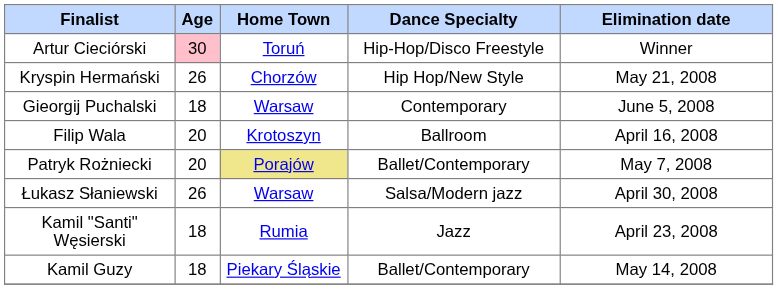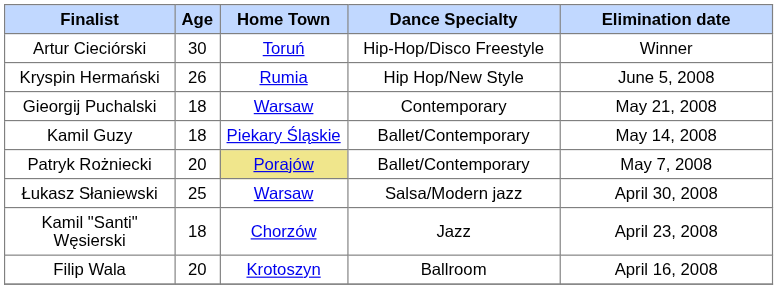 <table border="1" cellpadding="4" cellspacing="0" style="text-align:center; font-size:90%; border-collapse:collapse;" width=75%>
 <tr style="background:#C1D8FF;">
 <th width=20%>Finalist</th>
 <th width=4%; align=center>Age</th>
 <th width=15%>Home Town</th>
 <th width=25%>Dance Specialty</th>
 <th width=25%>Elimination date</th>
 </tr>
 <tr>
 <td>Artur Cieciórski</td>
-<td style="background: pink;">30</td>
+<td>30</td>
 <td><a href='#'>Toruń</a></td>
 <td>Hip-Hop/Disco Freestyle</td>
 <td>Winner</td>
 </tr>
 <tr>
 <td>Kryspin Hermański</td>
 <td>26</td>
-<td><a href='#'>Chorzów</a></td>
+<td><a href='#'>Rumia</a></td>
 <td>Hip Hop/New Style</td>
-<td>May 21, 2008</td>
+<td>June 5, 2008</td>
 </tr>
 <tr>
 <td>Gieorgij Puchalski</td>
 <td>18</td>
 <td><a href='#'>Warsaw</a></td>
 <td>Contemporary</td>
-<td>June 5, 2008</td>
+<td>May 21, 2008</td>
 </tr>
 <tr>
-<td>Filip Wala</td>
-<td>20</td>
-<td><a href='#'>Krotoszyn</a></td>
-<td>Ballroom</td>
-<td>April 16, 2008</td>
+<td>Kamil Guzy</td>
+<td>18</td>
+<td><a href='#'>Piekary Śląskie</a></td>
+<td>Ballet/Contemporary</td>
+<td>May 14, 2008</td>
 </tr>
 <tr>
 <td>Patryk Rożniecki</td>
 <td>20</td>
 <td style="background: khaki;"><a href='#'>Porajów</a></td>
 <td>Ballet/Contemporary</td>
 <td>May 7, 2008</td>
 </tr>
 <tr>
 <td>Łukasz Słaniewski</td>
-<td>26</td>
+<td>25</td>
 <td><a href='#'>Warsaw</a></td>
 <td>Salsa/Modern jazz</td>
 <td>April 30, 2008</td>
 </tr>
 <tr>
 <td>Kamil "Santi" Węsierski</td>
 <td>18</td>
-<td><a href='#'>Rumia</a></td>
+<td><a href='#'>Chorzów</a></td>
 <td>Jazz</td>
 <td>April 23, 2008</td>
 </tr>
 <tr>
-<td>Kamil Guzy</td>
-<td>18</td>
-<td><a href='#'>Piekary Śląskie</a></td>
-<td>Ballet/Contemporary</td>
-<td>May 14, 2008</td>
+<td>Filip Wala</td>
+<td>20</td>
+<td><a href='#'>Krotoszyn</a></td>
+<td>Ballroom</td>
+<td>April 16, 2008</td>
 </tr>
 <tr>
 </tr>
 </table>
